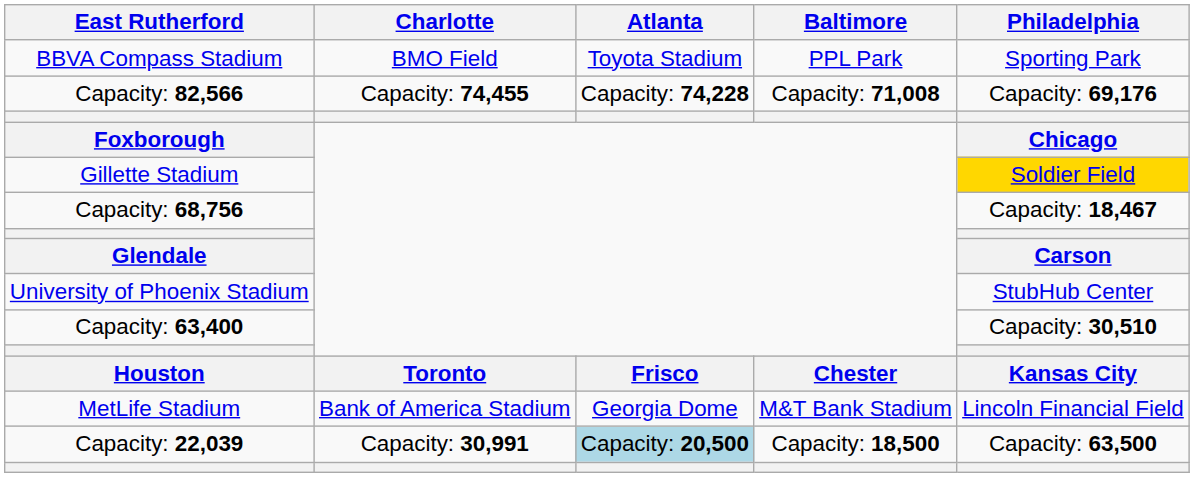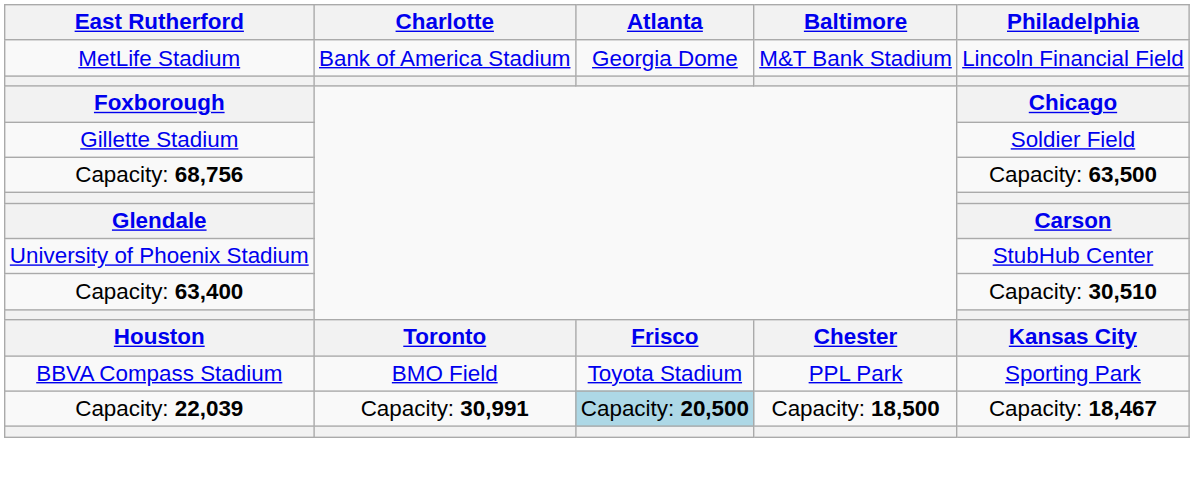 <table class="wikitable" style="text-align:center">
 <tr>
 <th><a href='#'>East Rutherford</a></th>
 <th><a href='#'>Charlotte</a></th>
 <th><a href='#'>Atlanta</a></th>
 <th><a href='#'>Baltimore</a></th>
 <th><a href='#'>Philadelphia</a></th>
 </tr>
 <tr>
-<td><a href='#'>BBVA Compass Stadium</a></td>
-<td><a href='#'>BMO Field</a></td>
-<td><a href='#'>Toyota Stadium</a></td>
-<td><a href='#'>PPL Park</a></td>
-<td><a href='#'>Sporting Park</a></td>
-</tr>
-<tr>
-<td>Capacity: <strong>82,566</strong></td>
-<td>Capacity: <strong>74,455</strong></td>
-<td>Capacity: <strong>74,228</strong></td>
-<td>Capacity: <strong>71,008</strong></td>
-<td>Capacity: <strong>69,176</strong></td>
+<td><a href='#'>MetLife Stadium</a></td>
+<td><a href='#'>Bank of America Stadium</a></td>
+<td><a href='#'>Georgia Dome</a></td>
+<td><a href='#'>M&T Bank Stadium</a></td>
+<td><a href='#'>Lincoln Financial Field</a></td>
 </tr>
 <tr>
 <th></th>
 <th></th>
 <th></th>
 <th></th>
 <th></th>
 </tr>
 <tr>
 <th><a href='#'>Foxborough</a></th>
 <td colspan="3" rowspan="8"></td>
 <th><a href='#'>Chicago</a></th>
 </tr>
 <tr>
 <td><a href='#'>Gillette Stadium</a></td>
-<td style="background: gold;"><a href='#'>Soldier Field</a></td>
+<td><a href='#'>Soldier Field</a></td>
 </tr>
 <tr>
 <td>Capacity: <strong>68,756</strong></td>
-<td>Capacity: <strong>18,467</strong></td>
+<td>Capacity: <strong>63,500</strong></td>
 </tr>
 <tr>
 <th></th>
 <th></th>
 </tr>
 <tr>
 <th><a href='#'>Glendale</a></th>
 <th><a href='#'>Carson</a></th>
 </tr>
 <tr>
 <td><a href='#'>University of Phoenix Stadium</a></td>
 <td><a href='#'>StubHub Center</a></td>
 </tr>
 <tr>
 <td>Capacity: <strong>63,400</strong></td>
 <td>Capacity: <strong>30,510</strong></td>
 </tr>
 <tr>
 <th></th>
 <th></th>
 </tr>
 <tr>
 <th><a href='#'>Houston</a></th>
 <th><a href='#'>Toronto</a></th>
 <th><a href='#'>Frisco</a></th>
 <th><a href='#'>Chester</a></th>
 <th><a href='#'>Kansas City</a></th>
 </tr>
 <tr>
-<td><a href='#'>MetLife Stadium</a></td>
-<td><a href='#'>Bank of America Stadium</a></td>
-<td><a href='#'>Georgia Dome</a></td>
-<td><a href='#'>M&T Bank Stadium</a></td>
-<td><a href='#'>Lincoln Financial Field</a></td>
+<td><a href='#'>BBVA Compass Stadium</a></td>
+<td><a href='#'>BMO Field</a></td>
+<td><a href='#'>Toyota Stadium</a></td>
+<td><a href='#'>PPL Park</a></td>
+<td><a href='#'>Sporting Park</a></td>
 </tr>
 <tr>
 <td>Capacity: <strong>22,039</strong></td>
 <td>Capacity: <strong>30,991</strong></td>
 <td style="background: lightblue;">Capacity: <strong>20,500</strong></td>
 <td>Capacity: <strong>18,500</strong></td>
-<td>Capacity: <strong>63,500</strong></td>
+<td>Capacity: <strong>18,467</strong></td>
 </tr>
 <tr>
 <th></th>
 <th></th>
 <th></th>
 <th></th>
 <th></th>
 </tr>
 </table>
